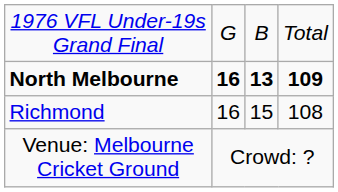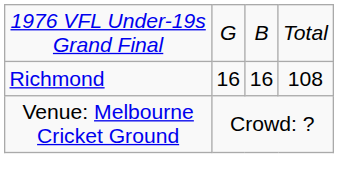 <table class="wikitable" style="text-align:center; width:40%">
 <tr>
 <td width=200><em><a href='#'>1976 VFL Under-19s Grand Final</a></em></td>
 <td><em>G</em></td>
 <td><em>B</em></td>
 <td><em>Total</em></td>
 </tr>
 <tr>
-<td style="text-align:left"><strong>North Melbourne</strong></td>
-<td><strong>16</strong></td>
-<td><strong>13</strong></td>
-<td><strong>109</strong></td>
-</tr>
-<tr>
 <td style="text-align:left"><a href='#'>Richmond</a></td>
 <td>16</td>
-<td>15</td>
+<td>16</td>
 <td>108</td>
 </tr>
 <tr>
 <td>Venue: <a href='#'>Melbourne Cricket Ground</a></td>
 <td colspan=3>Crowd: ?</td>
 </tr>
 </table>
